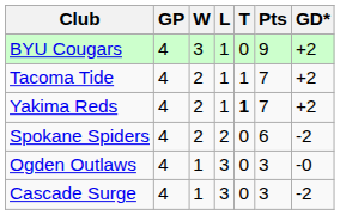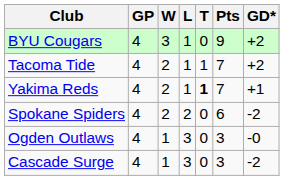 <table class="wikitable">
 <tr>
 <th>Club</th>
 <th>GP</th>
 <th>W</th>
 <th>L</th>
 <th>T</th>
 <th>Pts</th>
 <th>GD*</th>
 </tr>
 <tr bgcolor=#ccffcc>
 <td><a href='#'>BYU Cougars</a></td>
 <td>4</td>
 <td>3</td>
 <td>1</td>
 <td>0</td>
 <td>9</td>
 <td>+2</td>
 </tr>
 <tr>
 <td><a href='#'>Tacoma Tide</a></td>
 <td>4</td>
 <td>2</td>
 <td>1</td>
 <td>1</td>
 <td>7</td>
 <td>+2</td>
 </tr>
 <tr>
 <td><a href='#'>Yakima Reds</a></td>
 <td>4</td>
 <td>2</td>
 <td>1</td>
 <td><strong>1</strong></td>
 <td>7</td>
-<td>+2</td>
+<td>+1</td>
 </tr>
 <tr>
 <td><a href='#'>Spokane Spiders</a></td>
 <td>4</td>
 <td>2</td>
 <td>2</td>
 <td>0</td>
 <td>6</td>
 <td>-2</td>
 </tr>
 <tr>
 <td><a href='#'>Ogden Outlaws</a></td>
 <td>4</td>
 <td>1</td>
 <td>3</td>
 <td>0</td>
 <td>3</td>
 <td>-0</td>
 </tr>
 <tr>
 <td><a href='#'>Cascade Surge</a></td>
 <td>4</td>
 <td>1</td>
 <td>3</td>
 <td>0</td>
 <td>3</td>
 <td>-2</td>
 </tr>
 </table>
